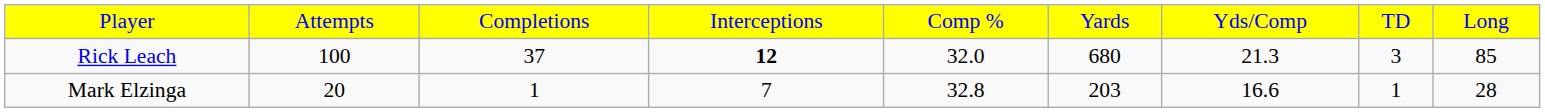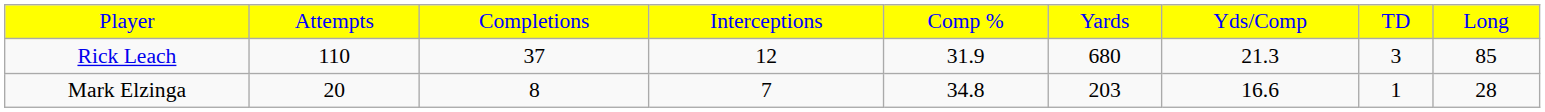 <table class="wikitable" width="90%">
 <tr align="center"  style="background:yellow;color:blue;">
 <td>Player</td>
 <td>Attempts</td>
 <td>Completions</td>
 <td>Interceptions</td>
 <td>Comp %</td>
 <td>Yards</td>
 <td>Yds/Comp</td>
 <td>TD</td>
 <td>Long</td>
 </tr>
 <tr align="center" bgcolor="">
 <td><a href='#'>Rick Leach</a></td>
-<td>100</td>
+<td>110</td>
 <td>37</td>
-<td><strong>12</strong></td>
-<td>32.0</td>
+<td>12</td>
+<td>31.9</td>
 <td>680</td>
 <td>21.3</td>
 <td>3</td>
 <td>85</td>
 </tr>
 <tr align="center" bgcolor="">
 <td>Mark Elzinga</td>
 <td>20</td>
-<td>1</td>
+<td>8</td>
 <td>7</td>
-<td>32.8</td>
+<td>34.8</td>
 <td>203</td>
 <td>16.6</td>
 <td>1</td>
 <td>28</td>
 </tr>
 </table>
